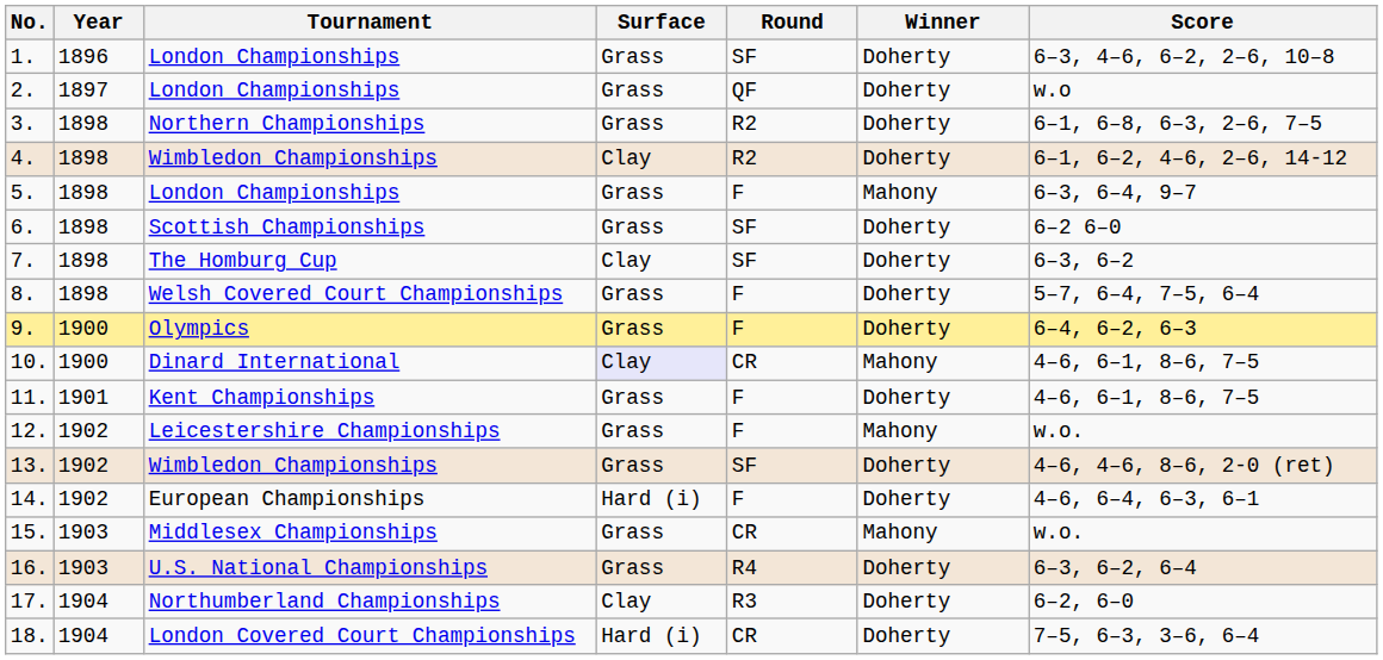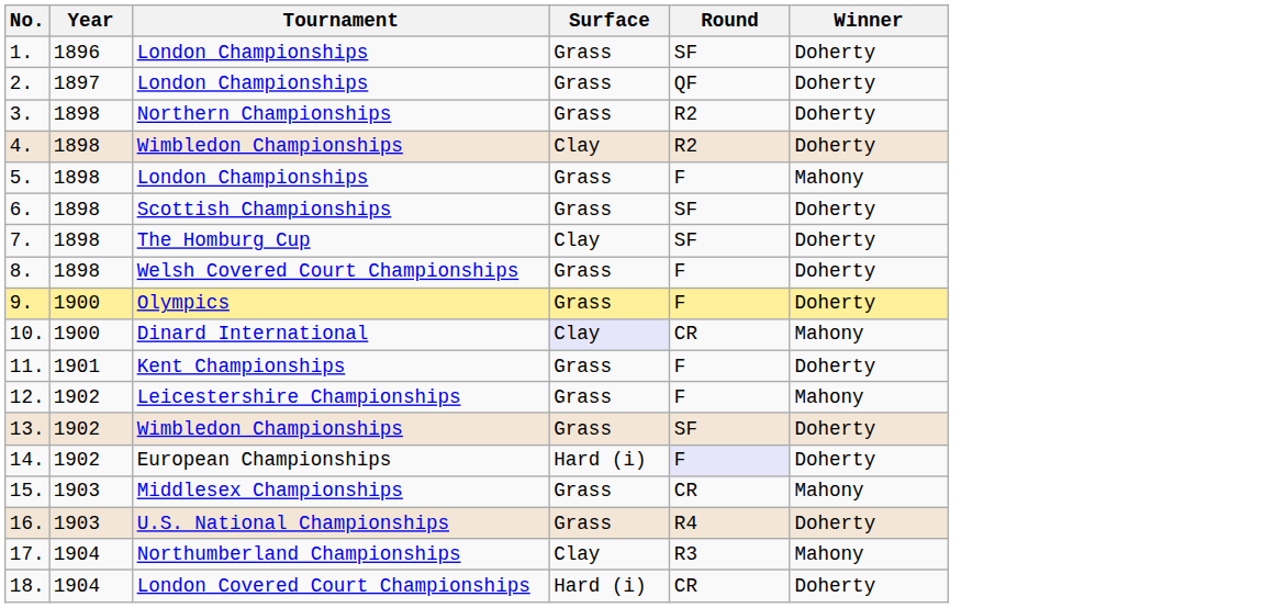 <table class="sortable wikitable">
 <tr>
 <th>No.</th>
 <th width=50>Year</th>
 <th width=275>Tournament</th>
 <th width=75>Surface</th>
 <th width=75>Round</th>
 <th width=100>Winner</th>
-<th width=210 class="unsortable">Score</th>
 </tr>
 <tr>
 <td>1.</td>
 <td>1896</td>
 <td><a href='#'>London Championships</a></td>
 <td>Grass</td>
 <td>SF</td>
 <td> Doherty</td>
-<td>6–3, 4–6, 6–2, 2–6, 10–8</td>
 </tr>
 <tr>
 <td>2.</td>
 <td>1897</td>
 <td><a href='#'>London Championships</a></td>
 <td>Grass</td>
 <td>QF</td>
 <td> Doherty</td>
-<td>w.o</td>
 </tr>
 <tr>
 <td>3.</td>
 <td>1898</td>
 <td><a href='#'>Northern Championships</a></td>
 <td>Grass</td>
 <td>R2</td>
 <td> Doherty</td>
-<td>6–1, 6–8, 6–3, 2–6, 7–5</td>
 </tr>
 <tr bgcolor=#F3E6D7>
 <td>4.</td>
 <td>1898</td>
 <td><a href='#'>Wimbledon Championships</a></td>
 <td>Clay</td>
 <td>R2</td>
 <td> Doherty</td>
-<td>6–1, 6–2, 4–6, 2–6, 14-12</td>
 </tr>
 <tr>
 <td>5.</td>
 <td>1898</td>
 <td><a href='#'>London Championships</a></td>
 <td>Grass</td>
 <td>F</td>
 <td> Mahony</td>
-<td>6–3, 6–4, 9–7</td>
 </tr>
 <tr>
 <td>6.</td>
 <td>1898</td>
 <td><a href='#'>Scottish Championships</a></td>
 <td>Grass</td>
 <td>SF</td>
 <td> Doherty</td>
-<td>6–2 6–0</td>
 </tr>
 <tr>
 <td>7.</td>
 <td>1898</td>
 <td><a href='#'>The Homburg Cup</a></td>
 <td>Clay</td>
 <td>SF</td>
 <td> Doherty</td>
-<td>6–3, 6–2</td>
 </tr>
 <tr>
 <td>8.</td>
 <td>1898</td>
 <td><a href='#'>Welsh Covered Court Championships</a></td>
 <td>Grass</td>
 <td>F</td>
 <td> Doherty</td>
-<td>5–7, 6–4, 7–5, 6–4</td>
 </tr>
 <tr bgcolor=FFF099>
 <td>9.</td>
 <td>1900</td>
 <td><a href='#'>Olympics</a></td>
 <td>Grass</td>
 <td>F</td>
 <td> Doherty</td>
-<td>6–4, 6–2, 6–3</td>
 </tr>
 <tr>
 <td>10.</td>
 <td>1900</td>
 <td><a href='#'>Dinard International</a></td>
 <td style="background: lavender;">Clay</td>
 <td>CR</td>
 <td> Mahony</td>
-<td>4–6, 6–1, 8–6, 7–5</td>
 </tr>
 <tr>
 <td>11.</td>
 <td>1901</td>
 <td><a href='#'>Kent Championships</a></td>
 <td>Grass</td>
 <td>F</td>
 <td> Doherty</td>
-<td>4–6, 6–1, 8–6, 7–5</td>
 </tr>
 <tr>
 <td>12.</td>
 <td>1902</td>
 <td><a href='#'>Leicestershire Championships</a></td>
 <td>Grass</td>
 <td>F</td>
 <td> Mahony</td>
-<td>w.o.</td>
 </tr>
 <tr bgcolor=#F3E6D7>
 <td>13.</td>
 <td>1902</td>
 <td><a href='#'>Wimbledon Championships</a></td>
 <td>Grass</td>
 <td>SF</td>
 <td> Doherty</td>
-<td>4–6, 4–6, 8–6, 2-0 (ret)</td>
 </tr>
 <tr>
 <td>14.</td>
 <td>1902</td>
 <td>European Championships</td>
 <td>Hard (i)</td>
-<td>F</td>
+<td style="background: lavender;">F</td>
 <td> Doherty</td>
-<td>4–6, 6–4, 6–3, 6–1</td>
 </tr>
 <tr>
 <td>15.</td>
 <td>1903</td>
 <td><a href='#'>Middlesex Championships</a></td>
 <td>Grass</td>
 <td>CR</td>
 <td> Mahony</td>
-<td>w.o.</td>
 </tr>
 <tr bgcolor=#F3E6D7>
 <td>16.</td>
 <td>1903</td>
 <td><a href='#'>U.S. National Championships</a></td>
 <td>Grass</td>
 <td>R4</td>
 <td> Doherty</td>
-<td>6–3, 6–2, 6–4</td>
 </tr>
 <tr>
 <td>17.</td>
 <td>1904</td>
 <td><a href='#'>Northumberland Championships</a></td>
 <td>Clay</td>
 <td>R3</td>
-<td> Doherty</td>
-<td>6–2, 6–0</td>
+<td> Mahony</td>
 </tr>
 <tr>
 <td>18.</td>
 <td>1904</td>
 <td><a href='#'>London Covered Court Championships</a></td>
 <td>Hard (i)</td>
 <td>CR</td>
 <td> Doherty</td>
-<td>7–5, 6–3, 3–6, 6–4</td>
 </tr>
 </table>
